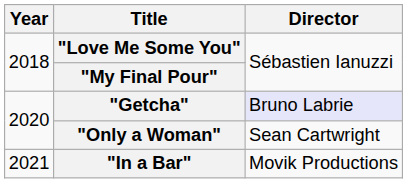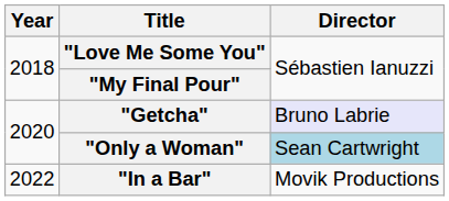 <table class="wikitable plainrowheaders">
 <tr>
 <th scope="col">Year</th>
 <th scope="col">Title</th>
 <th scope="col">Director</th>
 </tr>
 <tr>
 <td rowspan="2">2018</td>
 <th scope="row">"Love Me Some You"</th>
 <td rowspan="2">Sébastien Ianuzzi</td>
 </tr>
 <tr>
 <th scope="row">"My Final Pour"</th>
 </tr>
 <tr>
 <td rowspan="2">2020</td>
 <th scope="row">"Getcha"</th>
 <td style="background: lavender;">Bruno Labrie</td>
 </tr>
 <tr>
 <th scope="row">"Only a Woman"</th>
-<td>Sean Cartwright</td>
+<td style="background: lightblue;">Sean Cartwright</td>
 </tr>
 <tr>
-<td>2021</td>
+<td>2022</td>
 <th scope="row">"In a Bar"</th>
 <td>Movik Productions</td>
 </tr>
 </table>
